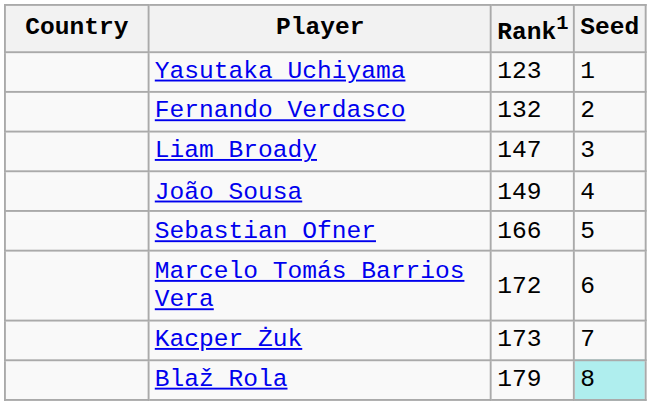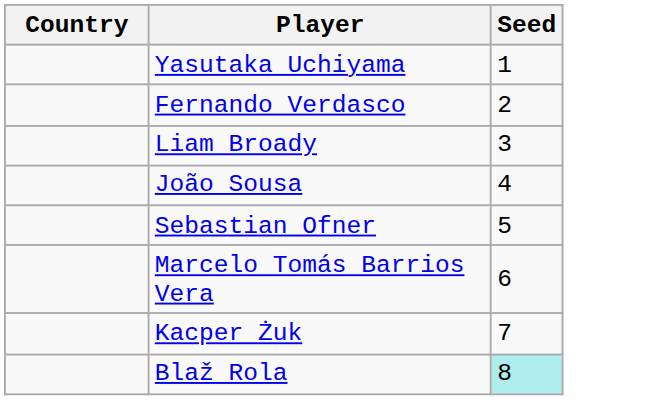 <table class="sortable wikitable">
 <tr>
 <th width="70">Country</th>
 <th width="175">Player</th>
-<th>Rank<sup>1</sup></th>
 <th>Seed</th>
 </tr>
 <tr>
 <td></td>
 <td><a href='#'>Yasutaka Uchiyama</a></td>
-<td>123</td>
 <td>1</td>
 </tr>
 <tr>
 <td></td>
 <td><a href='#'>Fernando Verdasco</a></td>
-<td>132</td>
 <td>2</td>
 </tr>
 <tr>
 <td></td>
 <td><a href='#'>Liam Broady</a></td>
-<td>147</td>
 <td>3</td>
 </tr>
 <tr>
 <td></td>
 <td><a href='#'>João Sousa</a></td>
-<td>149</td>
 <td>4</td>
 </tr>
 <tr>
 <td></td>
 <td><a href='#'>Sebastian Ofner</a></td>
-<td>166</td>
 <td>5</td>
 </tr>
 <tr>
 <td></td>
 <td><a href='#'>Marcelo Tomás Barrios Vera</a></td>
-<td>172</td>
 <td>6</td>
 </tr>
 <tr>
 <td></td>
 <td><a href='#'>Kacper Żuk</a></td>
-<td>173</td>
 <td>7</td>
 </tr>
 <tr>
 <td></td>
 <td><a href='#'>Blaž Rola</a></td>
-<td>179</td>
 <td style="background: paleturquoise;">8</td>
 </tr>
 </table>
